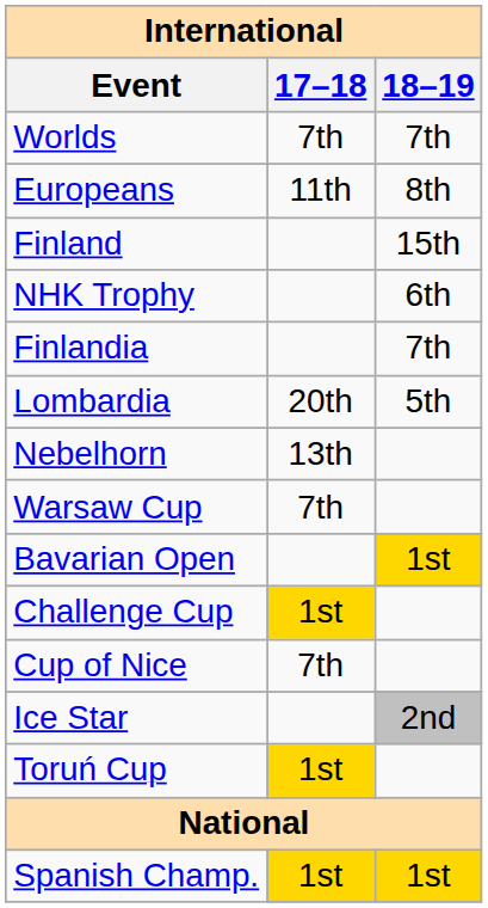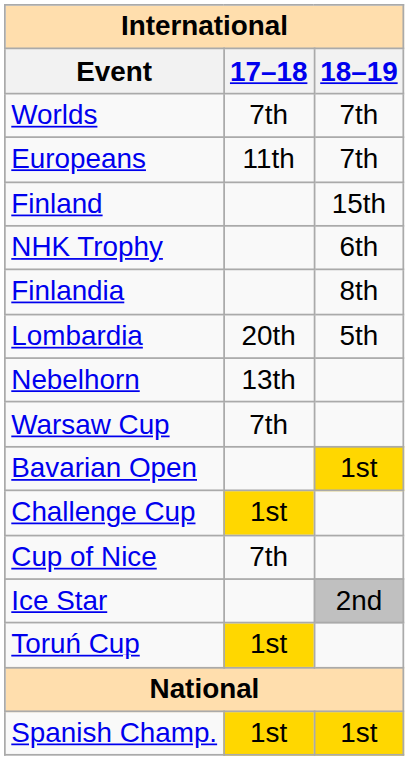 <table class="wikitable" style="text-align:center">
 <tr>
 <th style="background-color: #ffdead; " colspan=3 align=center>International</th>
 </tr>
 <tr>
 <th>Event</th>
 <th><a href='#'>17–18</a></th>
 <th><a href='#'>18–19</a></th>
 </tr>
 <tr>
 <td align=left><a href='#'>Worlds</a></td>
 <td>7th</td>
 <td>7th</td>
 </tr>
 <tr>
 <td align=left><a href='#'>Europeans</a></td>
 <td>11th</td>
-<td>8th</td>
+<td>7th</td>
 </tr>
 <tr>
 <td align=left> <a href='#'>Finland</a></td>
 <td></td>
 <td>15th</td>
 </tr>
 <tr>
 <td align=left> <a href='#'>NHK Trophy</a></td>
 <td></td>
 <td>6th</td>
 </tr>
 <tr>
 <td align=left> <a href='#'>Finlandia</a></td>
 <td></td>
-<td>7th</td>
+<td>8th</td>
 </tr>
 <tr>
 <td align=left> <a href='#'>Lombardia</a></td>
 <td>20th</td>
 <td>5th</td>
 </tr>
 <tr>
 <td align=left> <a href='#'>Nebelhorn</a></td>
 <td>13th</td>
 <td></td>
 </tr>
 <tr>
 <td align=left> <a href='#'>Warsaw Cup</a></td>
 <td>7th</td>
 <td></td>
 </tr>
 <tr>
 <td align=left><a href='#'>Bavarian Open</a></td>
 <td></td>
 <td bgcolor=gold>1st</td>
 </tr>
 <tr>
 <td align=left><a href='#'>Challenge Cup</a></td>
 <td bgcolor=gold>1st</td>
 <td></td>
 </tr>
 <tr>
 <td align=left><a href='#'>Cup of Nice</a></td>
 <td>7th</td>
 <td></td>
 </tr>
 <tr>
 <td align=left><a href='#'>Ice Star</a></td>
 <td></td>
 <td bgcolor=silver>2nd</td>
 </tr>
 <tr>
 <td align=left><a href='#'>Toruń Cup</a></td>
 <td bgcolor=gold>1st</td>
 <td></td>
 </tr>
 <tr>
 <th style="background-color: #ffdead; " colspan=3 align=center>National</th>
 </tr>
 <tr>
 <td align=left><a href='#'>Spanish Champ.</a></td>
 <td bgcolor=gold>1st</td>
 <td bgcolor=gold>1st</td>
 </tr>
 </table>
